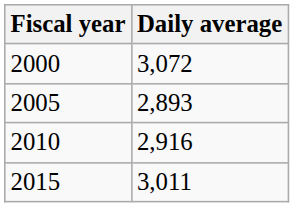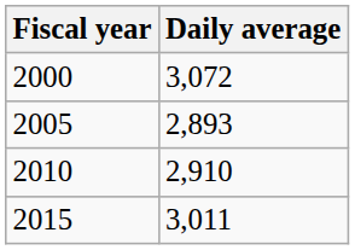 <table class="wikitable">
 <tr>
 <th>Fiscal year</th>
 <th>Daily average</th>
 </tr>
 <tr>
 <td>2000</td>
 <td>3,072</td>
 </tr>
 <tr>
 <td>2005</td>
 <td>2,893</td>
 </tr>
 <tr>
 <td>2010</td>
-<td>2,916</td>
+<td>2,910</td>
 </tr>
 <tr>
 <td>2015</td>
 <td>3,011</td>
 </tr>
 </table>
